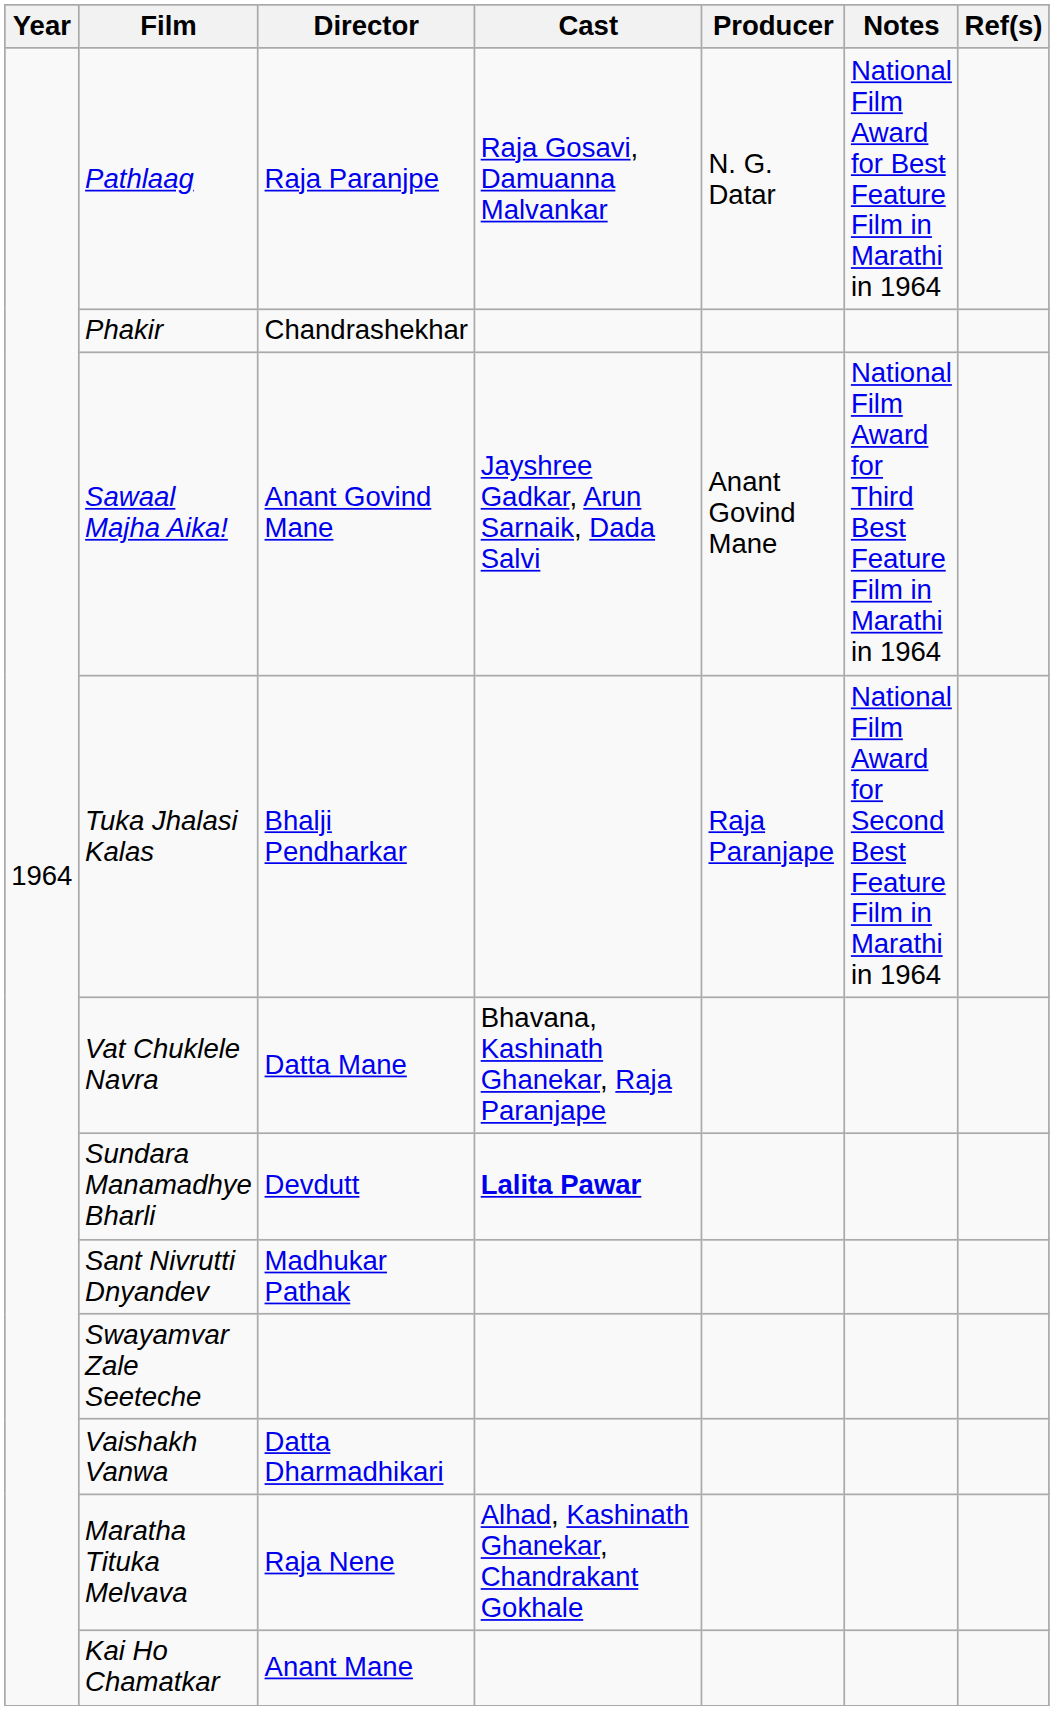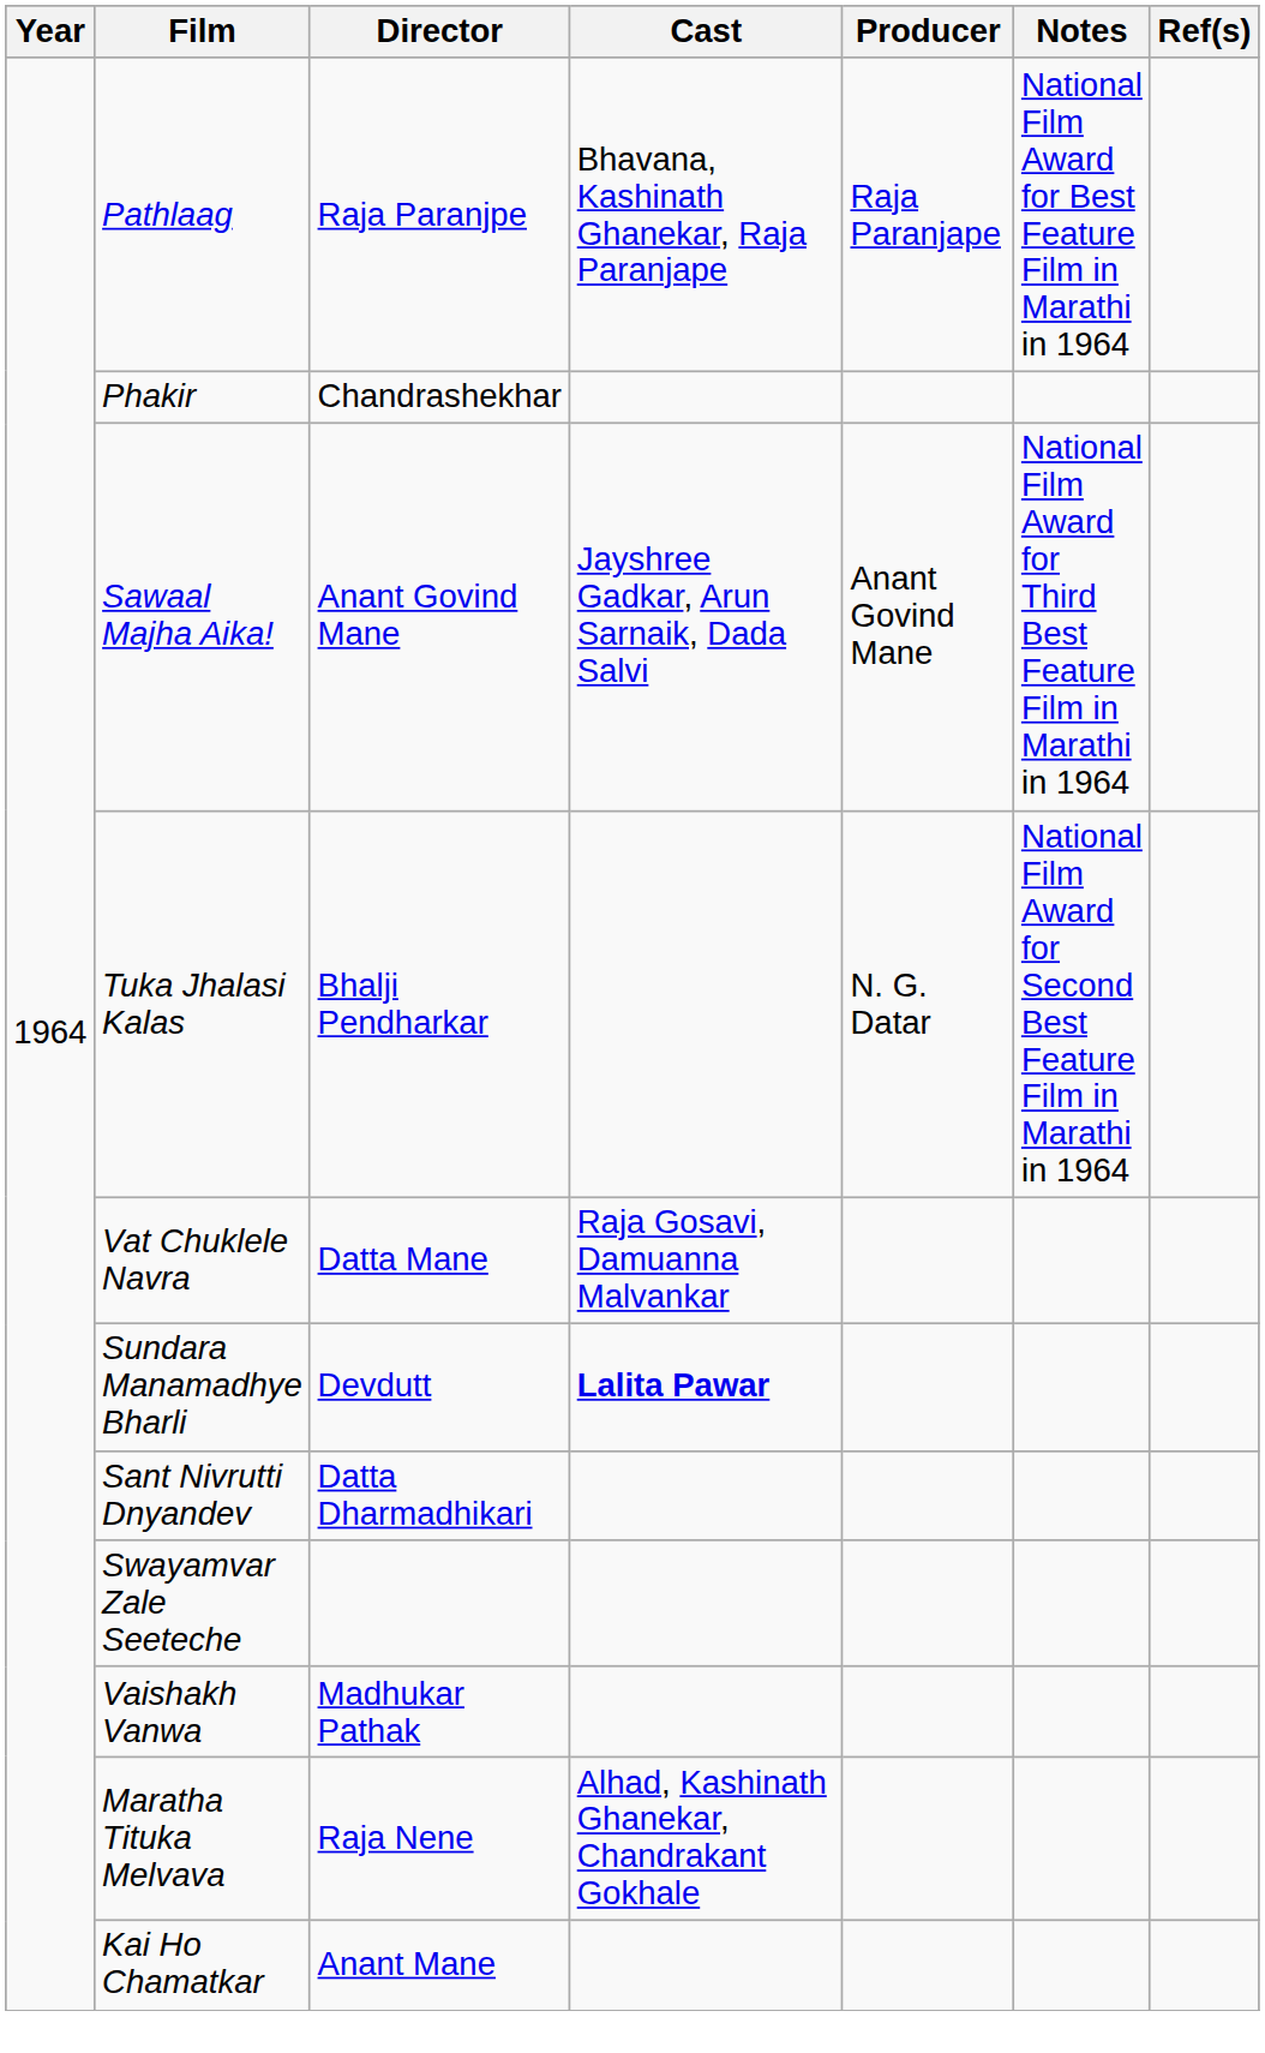 <table class ="wikitable sortable collapsible">
 <tr>
 <th style="width: 05%;">Year</th>
 <th style="width: 15%;">Film</th>
 <th style="width: 15%;">Director</th>
 <th style="width: 40%;" class="unsortable">Cast</th>
 <th style="width: 15%;" class="unsortable">Producer</th>
 <th style="width: 15%;" class="unsortable">Notes</th>
 <th style="width: 15%;" class="unsortable">Ref(s)</th>
 </tr>
 <tr>
 <td rowspan=11 align="center">1964</td>
 <td><em><a href='#'>Pathlaag</a></em></td>
 <td><a href='#'>Raja Paranjpe</a></td>
-<td><a href='#'>Raja Gosavi</a>, <a href='#'>Damuanna Malvankar</a></td>
-<td>N. G. Datar</td>
+<td>Bhavana, <a href='#'>Kashinath Ghanekar</a>, <a href='#'>Raja Paranjape</a></td>
+<td><a href='#'>Raja Paranjape</a></td>
 <td><a href='#'>National Film Award for Best Feature Film in Marathi</a> in 1964</td>
 <td></td>
 </tr>
 <tr>
 <td><em>Phakir</em></td>
 <td>Chandrashekhar</td>
 <td></td>
 <td></td>
 <td></td>
 <td></td>
 </tr>
 <tr>
 <td><em><a href='#'>Sawaal Majha Aika!</a></em></td>
 <td><a href='#'>Anant Govind Mane</a></td>
 <td><a href='#'>Jayshree Gadkar</a>, <a href='#'>Arun Sarnaik</a>, <a href='#'>Dada Salvi</a></td>
 <td>Anant Govind Mane</td>
 <td><a href='#'>National Film Award for Third Best Feature Film in Marathi</a> in 1964</td>
 <td></td>
 </tr>
 <tr>
 <td><em>Tuka Jhalasi Kalas</em></td>
 <td><a href='#'>Bhalji Pendharkar</a></td>
 <td></td>
-<td><a href='#'>Raja Paranjape</a></td>
+<td>N. G. Datar</td>
 <td><a href='#'>National Film Award for Second Best Feature Film in Marathi</a> in 1964</td>
 <td></td>
 </tr>
 <tr>
 <td><em>Vat Chuklele Navra</em></td>
 <td><a href='#'>Datta Mane</a></td>
-<td>Bhavana, <a href='#'>Kashinath Ghanekar</a>, <a href='#'>Raja Paranjape</a></td>
+<td><a href='#'>Raja Gosavi</a>, <a href='#'>Damuanna Malvankar</a></td>
 <td></td>
 <td></td>
 <td></td>
 </tr>
 <tr>
 <td><em>Sundara Manamadhye Bharli</em></td>
 <td><a href='#'>Devdutt</a></td>
 <td><strong><a href='#'>Lalita Pawar</a></strong></td>
 <td></td>
 <td></td>
 <td></td>
 </tr>
 <tr>
 <td><em>Sant Nivrutti Dnyandev</em></td>
-<td><a href='#'>Madhukar Pathak</a></td>
+<td><a href='#'>Datta Dharmadhikari</a></td>
 <td></td>
 <td></td>
 <td></td>
 <td></td>
 </tr>
 <tr>
 <td><em>Swayamvar Zale Seeteche</em></td>
 <td></td>
 <td></td>
 <td></td>
 <td></td>
 <td></td>
 </tr>
 <tr>
 <td><em>Vaishakh Vanwa</em></td>
-<td><a href='#'>Datta Dharmadhikari</a></td>
+<td><a href='#'>Madhukar Pathak</a></td>
 <td></td>
 <td></td>
 <td></td>
 <td></td>
 </tr>
 <tr>
 <td><em>Maratha Tituka Melvava</em></td>
 <td><a href='#'>Raja Nene</a></td>
 <td><a href='#'>Alhad</a>, <a href='#'>Kashinath Ghanekar</a>, <a href='#'>Chandrakant Gokhale</a></td>
 <td></td>
 <td></td>
 <td></td>
 </tr>
 <tr>
 <td><em>Kai Ho Chamatkar</em></td>
 <td><a href='#'>Anant Mane</a></td>
 <td></td>
 <td></td>
 <td></td>
 <td></td>
 </tr>
 <tr>
 </tr>
 </table>
